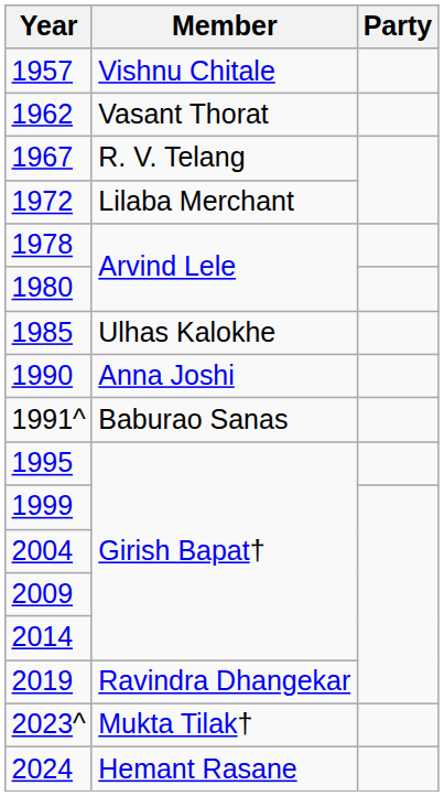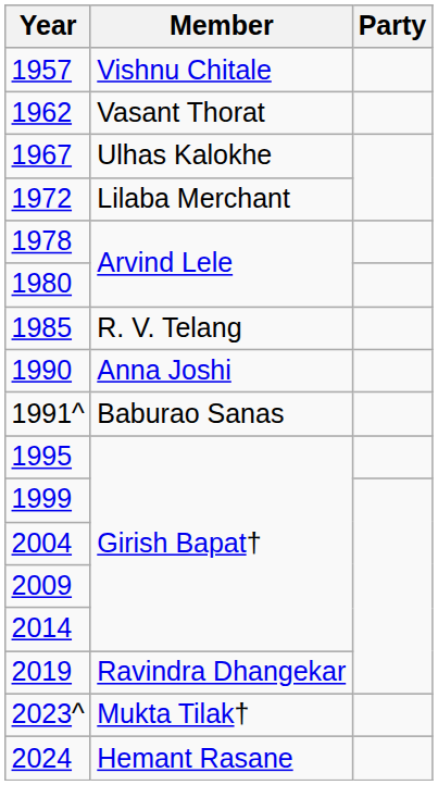 <table class="wikitable">
 <tr>
 <th>Year</th>
 <th>Member</th>
 <th colspan="2">Party</th>
 </tr>
 <tr>
 <td><a href='#'>1957</a></td>
 <td><a href='#'>Vishnu Chitale</a></td>
 <td></td>
 </tr>
 <tr>
 <td><a href='#'>1962</a></td>
 <td>Vasant Thorat</td>
 <td></td>
 </tr>
 <tr>
 <td><a href='#'>1967</a></td>
-<td>R. V. Telang</td>
+<td>Ulhas Kalokhe</td>
 </tr>
 <tr>
 <td><a href='#'>1972</a></td>
 <td>Lilaba Merchant</td>
 </tr>
 <tr>
 <td><a href='#'>1978</a></td>
 <td rowspan="2"><a href='#'>Arvind Lele</a></td>
 <td></td>
 </tr>
 <tr>
 <td><a href='#'>1980</a></td>
 <td></td>
 </tr>
 <tr>
 <td><a href='#'>1985</a></td>
-<td>Ulhas Kalokhe</td>
+<td>R. V. Telang</td>
 <td></td>
 </tr>
 <tr>
 <td><a href='#'>1990</a></td>
 <td><a href='#'>Anna Joshi</a></td>
 <td></td>
 </tr>
 <tr>
 <td>1991^</td>
 <td>Baburao Sanas</td>
 <td></td>
 </tr>
 <tr>
 <td><a href='#'>1995</a></td>
 <td rowspan="5"><a href='#'>Girish Bapat</a>†</td>
 <td></td>
 </tr>
 <tr>
 <td><a href='#'>1999</a></td>
 </tr>
 <tr>
 <td><a href='#'>2004</a></td>
 </tr>
 <tr>
 <td><a href='#'>2009</a></td>
 </tr>
 <tr>
 <td><a href='#'>2014</a></td>
 </tr>
 <tr>
 <td><a href='#'>2019</a></td>
 <td><a href='#'>Ravindra Dhangekar</a></td>
 </tr>
 <tr>
 <td><a href='#'>2023</a>^</td>
 <td><a href='#'>Mukta Tilak</a>†</td>
 <td></td>
 </tr>
 <tr>
 <td><a href='#'>2024</a></td>
 <td><a href='#'>Hemant Rasane</a></td>
 <td></td>
 </tr>
 </table>
